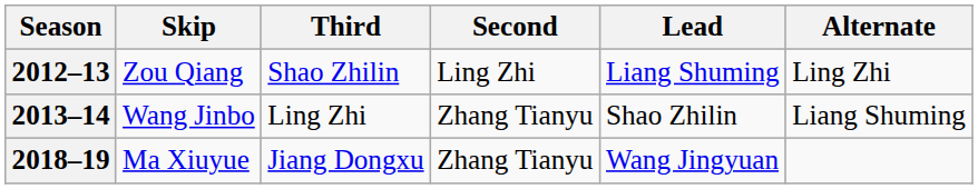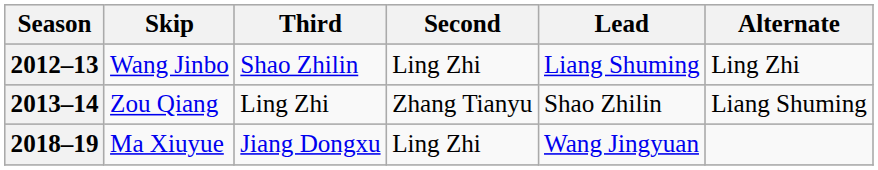 <table class="wikitable">
 <tr>
 <th scope="col">Season</th>
 <th scope="col">Skip</th>
 <th scope="col">Third</th>
 <th scope="col">Second</th>
 <th scope="col">Lead</th>
 <th scope="col">Alternate</th>
 </tr>
 <tr>
 <th scope="row">2012–13</th>
-<td><a href='#'>Zou Qiang</a></td>
+<td><a href='#'>Wang Jinbo</a></td>
 <td><a href='#'>Shao Zhilin</a></td>
 <td>Ling Zhi</td>
 <td><a href='#'>Liang Shuming</a></td>
 <td>Ling Zhi</td>
 </tr>
 <tr>
 <th scope="row">2013–14</th>
-<td><a href='#'>Wang Jinbo</a></td>
+<td><a href='#'>Zou Qiang</a></td>
 <td>Ling Zhi</td>
 <td>Zhang Tianyu</td>
 <td>Shao Zhilin</td>
 <td>Liang Shuming</td>
 </tr>
 <tr>
 <th scope="row">2018–19</th>
 <td><a href='#'>Ma Xiuyue</a></td>
 <td><a href='#'>Jiang Dongxu</a></td>
-<td>Zhang Tianyu</td>
+<td>Ling Zhi</td>
 <td><a href='#'>Wang Jingyuan</a></td>
 <td></td>
 </tr>
 </table>
